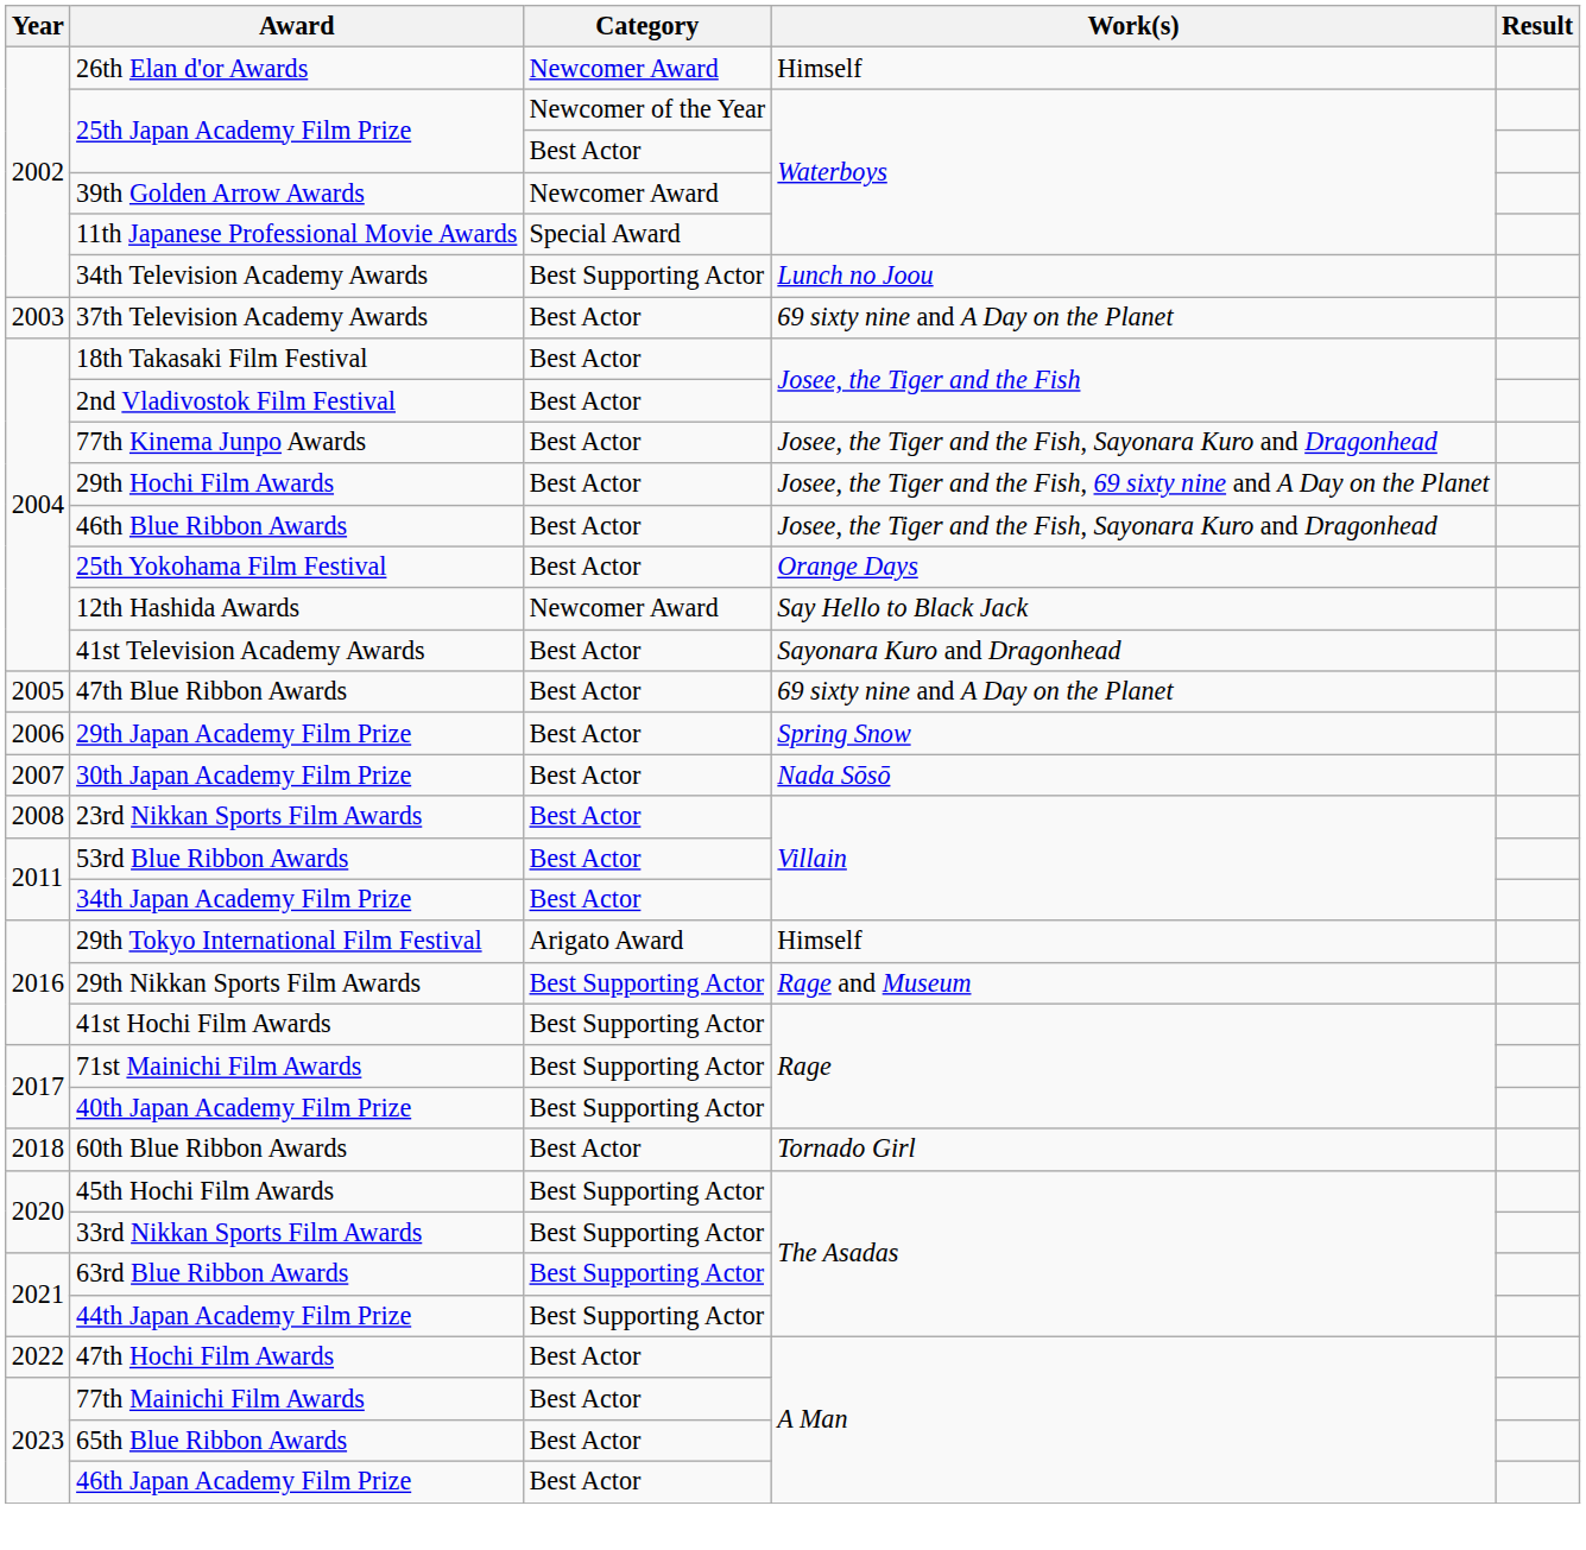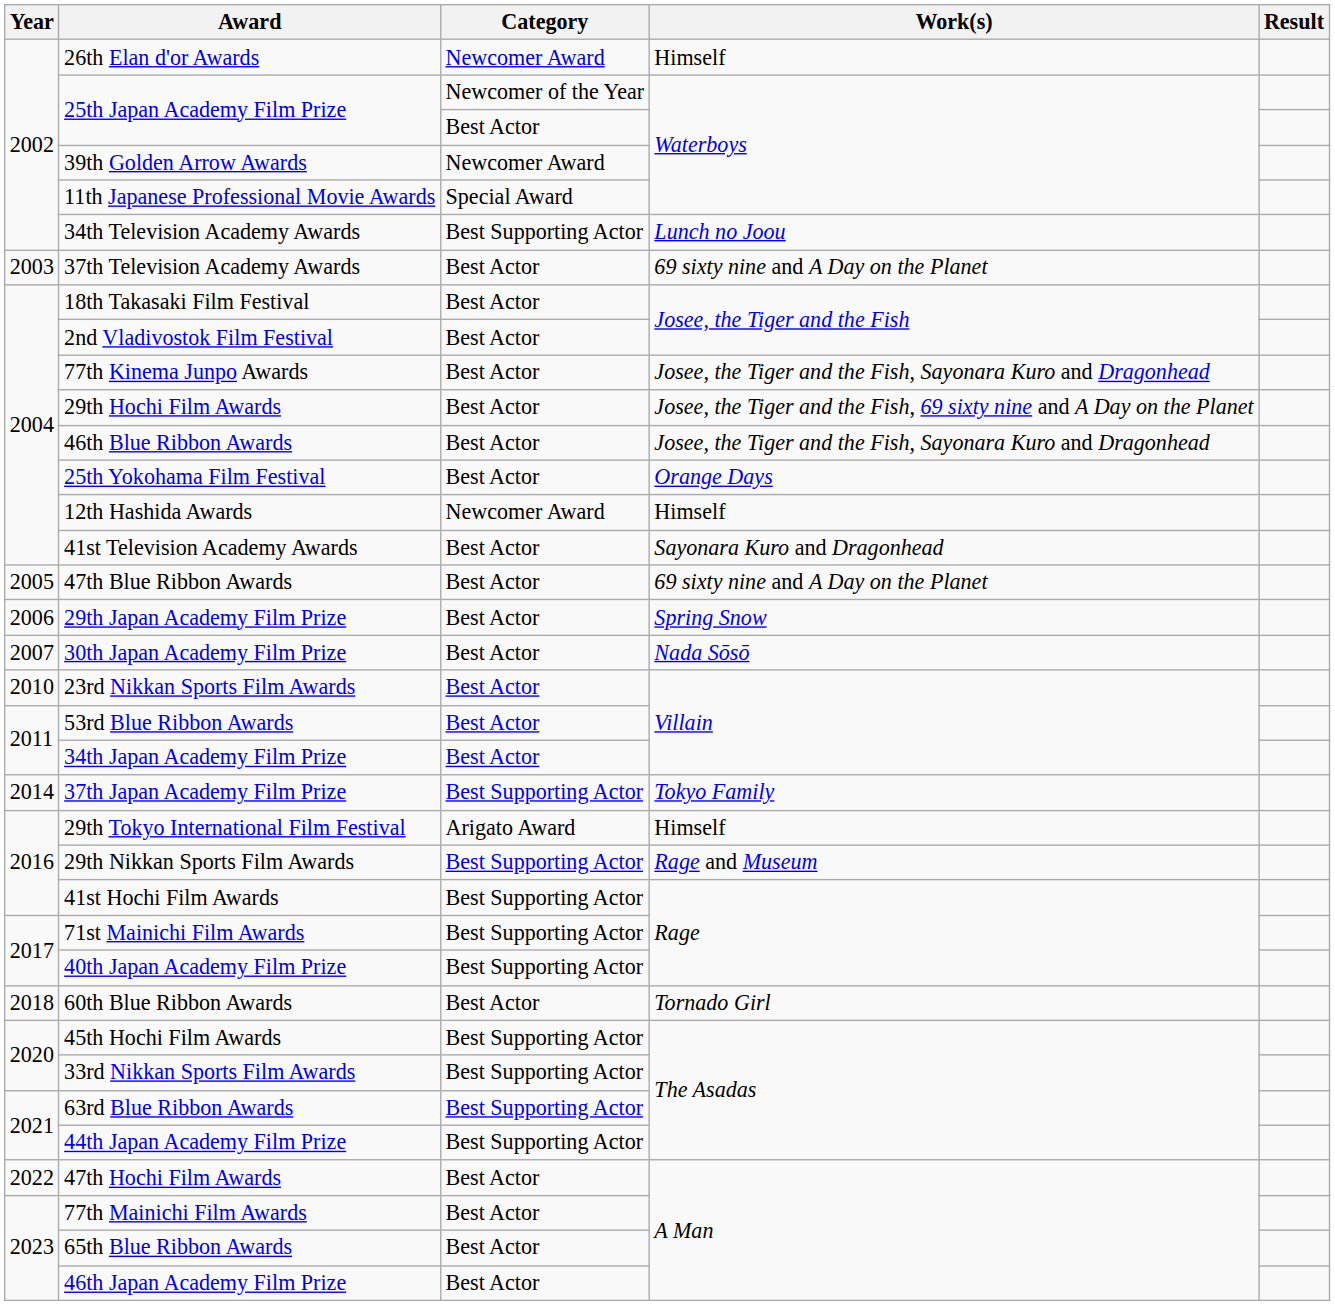 <table class="wikitable sortable">
 <tr>
 <th>Year</th>
 <th>Award</th>
 <th>Category</th>
 <th>Work(s)</th>
 <th>Result</th>
 </tr>
 <tr>
 <td rowspan="6">2002</td>
 <td>26th <a href='#'>Elan d'or Awards</a></td>
 <td><a href='#'>Newcomer Award</a></td>
 <td>Himself</td>
 <td></td>
 </tr>
 <tr>
 <td rowspan="2"><a href='#'>25th Japan Academy Film Prize</a></td>
 <td>Newcomer of the Year</td>
 <td rowspan="4"><em><a href='#'>Waterboys</a></em></td>
 <td></td>
 </tr>
 <tr>
 <td>Best Actor</td>
 <td></td>
 </tr>
 <tr>
 <td>39th <a href='#'>Golden Arrow Awards</a></td>
 <td>Newcomer Award</td>
 <td></td>
 </tr>
 <tr>
 <td>11th <a href='#'>Japanese Professional Movie Awards</a></td>
 <td>Special Award</td>
 <td></td>
 </tr>
 <tr>
 <td>34th Television Academy Awards</td>
 <td>Best Supporting Actor</td>
 <td><em><a href='#'>Lunch no Joou</a></em></td>
 <td></td>
 </tr>
 <tr>
 <td>2003</td>
 <td>37th Television Academy Awards</td>
 <td>Best Actor</td>
 <td><em>69 sixty nine</em> and <em>A Day on the Planet</em></td>
 <td></td>
 </tr>
 <tr>
 <td rowspan="8">2004</td>
 <td>18th Takasaki Film Festival</td>
 <td>Best Actor</td>
 <td rowspan="2"><em><a href='#'>Josee, the Tiger and the Fish</a></em></td>
 <td></td>
 </tr>
 <tr>
 <td>2nd <a href='#'>Vladivostok Film Festival</a></td>
 <td>Best Actor</td>
 <td></td>
 </tr>
 <tr>
 <td>77th <a href='#'>Kinema Junpo</a> Awards</td>
 <td>Best Actor</td>
 <td><em>Josee, the Tiger and the Fish</em>, <em>Sayonara Kuro</em> and <em><a href='#'>Dragonhead</a></em></td>
 <td></td>
 </tr>
 <tr>
 <td>29th <a href='#'>Hochi Film Awards</a></td>
 <td>Best Actor</td>
 <td><em>Josee, the Tiger and the Fish</em>, <em><a href='#'>69 sixty nine</a></em> and <em>A Day on the Planet</em></td>
 <td></td>
 </tr>
 <tr>
 <td>46th <a href='#'>Blue Ribbon Awards</a></td>
 <td>Best Actor</td>
 <td><em>Josee, the Tiger and the Fish</em>, <em>Sayonara Kuro</em> and <em>Dragonhead</em></td>
 <td></td>
 </tr>
 <tr>
 <td><a href='#'>25th Yokohama Film Festival</a></td>
 <td>Best Actor</td>
 <td><em><a href='#'>Orange Days</a></em></td>
 <td></td>
 </tr>
 <tr>
 <td>12th Hashida Awards</td>
 <td>Newcomer Award</td>
-<td><em>Say Hello to Black Jack</em></td>
+<td>Himself</td>
 <td></td>
 </tr>
 <tr>
 <td>41st Television Academy Awards</td>
 <td>Best Actor</td>
 <td><em>Sayonara Kuro</em> and <em>Dragonhead</em></td>
 <td></td>
 </tr>
 <tr>
 <td>2005</td>
 <td>47th Blue Ribbon Awards</td>
 <td>Best Actor</td>
 <td><em>69 sixty nine</em> and <em>A Day on the Planet</em></td>
 <td></td>
 </tr>
 <tr>
 <td>2006</td>
 <td><a href='#'>29th Japan Academy Film Prize</a></td>
 <td>Best Actor</td>
 <td><em><a href='#'>Spring Snow</a></em></td>
 <td></td>
 </tr>
 <tr>
 <td>2007</td>
 <td><a href='#'>30th Japan Academy Film Prize</a></td>
 <td>Best Actor</td>
 <td><em><a href='#'>Nada Sōsō</a></em></td>
 <td></td>
 </tr>
 <tr>
-<td>2008</td>
+<td>2010</td>
 <td>23rd <a href='#'>Nikkan Sports Film Awards</a></td>
 <td><a href='#'>Best Actor</a></td>
 <td rowspan="3"><em><a href='#'>Villain</a></em></td>
 <td></td>
 </tr>
 <tr>
 <td rowspan="2">2011</td>
 <td>53rd <a href='#'>Blue Ribbon Awards</a></td>
 <td><a href='#'>Best Actor</a></td>
 <td></td>
 </tr>
 <tr>
 <td><a href='#'>34th Japan Academy Film Prize</a></td>
 <td><a href='#'>Best Actor</a></td>
+<td></td>
+</tr>
+<tr>
+<td>2014</td>
+<td><a href='#'>37th Japan Academy Film Prize</a></td>
+<td><a href='#'>Best Supporting Actor</a></td>
+<td><em><a href='#'>Tokyo Family</a></em></td>
 <td></td>
 </tr>
 <tr>
 <td rowspan="3">2016</td>
 <td>29th <a href='#'>Tokyo International Film Festival</a></td>
 <td>Arigato Award</td>
 <td>Himself</td>
 <td></td>
 </tr>
 <tr>
 <td>29th Nikkan Sports Film Awards</td>
 <td><a href='#'>Best Supporting Actor</a></td>
 <td><em><a href='#'>Rage</a></em> and <em><a href='#'>Museum</a></em></td>
 <td></td>
 </tr>
 <tr>
 <td>41st Hochi Film Awards</td>
 <td>Best Supporting Actor</td>
 <td rowspan="3"><em>Rage</em></td>
 <td></td>
 </tr>
 <tr>
 <td rowspan="2">2017</td>
 <td>71st <a href='#'>Mainichi Film Awards</a></td>
 <td>Best Supporting Actor</td>
 <td></td>
 </tr>
 <tr>
 <td><a href='#'>40th Japan Academy Film Prize</a></td>
 <td>Best Supporting Actor</td>
 <td></td>
 </tr>
 <tr>
 <td rowspan="1">2018</td>
 <td>60th Blue Ribbon Awards</td>
 <td>Best Actor</td>
 <td><em>Tornado Girl</em></td>
 <td></td>
 </tr>
 <tr>
 <td rowspan=2>2020</td>
 <td>45th Hochi Film Awards</td>
 <td>Best Supporting Actor</td>
 <td rowspan="4"><em>The Asadas</em></td>
 <td></td>
 </tr>
 <tr>
 <td>33rd <a href='#'>Nikkan Sports Film Awards</a></td>
 <td>Best Supporting Actor</td>
 <td></td>
 </tr>
 <tr>
 <td rowspan=2>2021</td>
 <td>63rd <a href='#'>Blue Ribbon Awards</a></td>
 <td><a href='#'>Best Supporting Actor</a></td>
 <td></td>
 </tr>
 <tr>
 <td><a href='#'>44th Japan Academy Film Prize</a></td>
 <td>Best Supporting Actor</td>
 <td></td>
 </tr>
 <tr>
 <td>2022</td>
 <td>47th <a href='#'>Hochi Film Awards</a></td>
 <td>Best Actor</td>
 <td rowspan=4><em>A Man</em></td>
 <td></td>
 </tr>
 <tr>
 <td rowspan=3>2023</td>
 <td>77th <a href='#'>Mainichi Film Awards</a></td>
 <td>Best Actor</td>
 <td></td>
 </tr>
 <tr>
 <td>65th <a href='#'>Blue Ribbon Awards</a></td>
 <td>Best Actor</td>
 <td></td>
 </tr>
 <tr>
 <td><a href='#'>46th Japan Academy Film Prize</a></td>
 <td>Best Actor</td>
 <td></td>
 </tr>
 <tr>
 </tr>
 </table>
